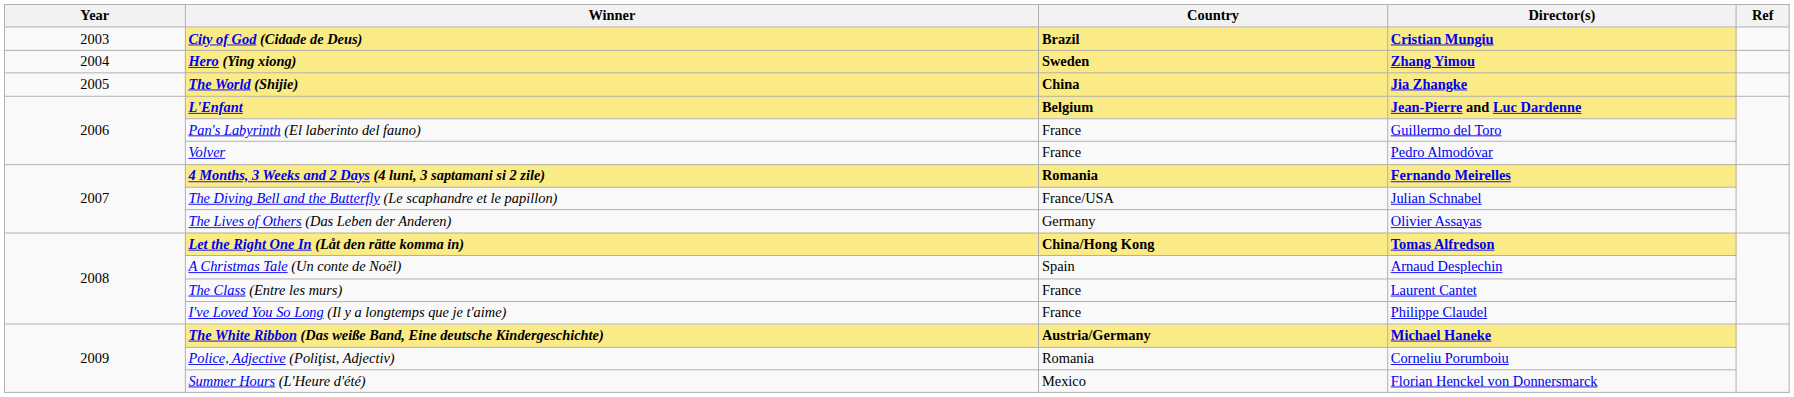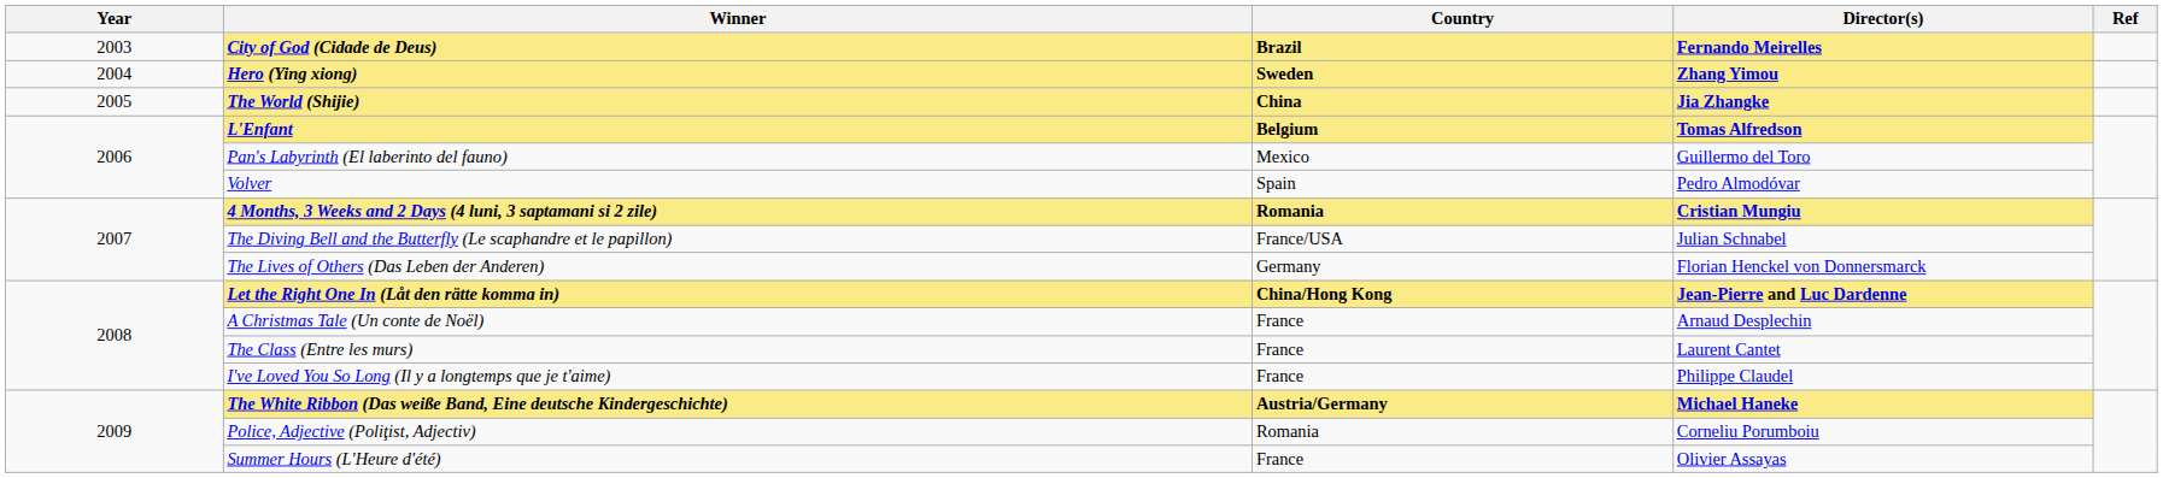 <table class="wikitable" width="100%" cellpadding="5">
 <tr>
 <th width="100">Year</th>
 <th width="500">Winner</th>
 <th width="200">Country</th>
 <th width="200">Director(s)</th>
 <th width="15">Ref</th>
 </tr>
 <tr>
 <td style="text-align:center;">2003</td>
 <td style="background:#FAEB86;"><strong><em><a href='#'>City of God</a> (Cidade de Deus)</em></strong></td>
 <td style="background:#FAEB86;"><strong>Brazil</strong></td>
-<td style="background:#FAEB86;"><strong><a href='#'>Cristian Mungiu</a></strong></td>
+<td style="background:#FAEB86;"><strong><a href='#'>Fernando Meirelles</a></strong></td>
 <td></td>
 </tr>
 <tr>
 <td style="text-align:center;">2004</td>
 <td style="background:#FAEB86;"><strong><em><a href='#'>Hero</a> (Ying xiong)</em></strong></td>
 <td style="background:#FAEB86;"><strong>Sweden</strong></td>
 <td style="background:#FAEB86;"><strong><a href='#'>Zhang Yimou</a></strong></td>
 <td></td>
 </tr>
 <tr>
 <td style="text-align:center;">2005</td>
 <td style="background:#FAEB86;"><strong><em><a href='#'>The World</a> (Shijie)</em></strong></td>
 <td style="background:#FAEB86;"><strong>China</strong></td>
 <td style="background:#FAEB86;"><strong><a href='#'>Jia Zhangke</a></strong></td>
 <td></td>
 </tr>
 <tr>
 <td rowspan="3" style="text-align:center;">2006</td>
 <td style="background:#FAEB86;"><strong><em><a href='#'>L'Enfant</a></em></strong></td>
 <td style="background:#FAEB86;"><strong>Belgium</strong></td>
-<td style="background:#FAEB86;"><strong><a href='#'>Jean-Pierre</a> and <a href='#'>Luc Dardenne</a></strong></td>
+<td style="background:#FAEB86;"><strong><a href='#'>Tomas Alfredson</a></strong></td>
 <td rowspan=3></td>
 </tr>
 <tr>
 <td><em><a href='#'>Pan's Labyrinth</a> (El laberinto del fauno)</em></td>
-<td>France</td>
+<td>Mexico</td>
 <td><a href='#'>Guillermo del Toro</a></td>
 </tr>
 <tr>
 <td><em><a href='#'>Volver</a></em></td>
-<td>France</td>
+<td>Spain</td>
 <td><a href='#'>Pedro Almodóvar</a></td>
 </tr>
 <tr>
 <td rowspan="3" style="text-align:center;">2007</td>
 <td style="background:#FAEB86;"><strong><em><a href='#'>4 Months, 3 Weeks and 2 Days</a> (4 luni, 3 saptamani si 2 zile)</em></strong></td>
 <td style="background:#FAEB86;"><strong>Romania</strong></td>
-<td style="background:#FAEB86;"><strong><a href='#'>Fernando Meirelles</a></strong></td>
+<td style="background:#FAEB86;"><strong><a href='#'>Cristian Mungiu</a></strong></td>
 <td rowspan=3></td>
 </tr>
 <tr>
 <td><em><a href='#'>The Diving Bell and the Butterfly</a> (Le scaphandre et le papillon)</em></td>
 <td>France/USA</td>
 <td><a href='#'>Julian Schnabel</a></td>
 </tr>
 <tr>
 <td><em><a href='#'>The Lives of Others</a> (Das Leben der Anderen)</em></td>
 <td>Germany</td>
-<td><a href='#'>Olivier Assayas</a></td>
+<td><a href='#'>Florian Henckel von Donnersmarck</a></td>
 </tr>
 <tr>
 <td rowspan="4" style="text-align:center;">2008</td>
 <td style="background:#FAEB86;"><strong><em><a href='#'>Let the Right One In</a> (Låt den rätte komma in)</em></strong></td>
 <td style="background:#FAEB86;"><strong>China/Hong Kong</strong></td>
-<td style="background:#FAEB86;"><strong><a href='#'>Tomas Alfredson</a></strong></td>
+<td style="background:#FAEB86;"><strong><a href='#'>Jean-Pierre</a> and <a href='#'>Luc Dardenne</a></strong></td>
 <td rowspan=4></td>
 </tr>
 <tr>
 <td><em><a href='#'>A Christmas Tale</a> (Un conte de Noël)</em></td>
-<td>Spain</td>
+<td>France</td>
 <td><a href='#'>Arnaud Desplechin</a></td>
 </tr>
 <tr>
 <td><em><a href='#'>The Class</a> (Entre les murs)</em></td>
 <td>France</td>
 <td><a href='#'>Laurent Cantet</a></td>
 </tr>
 <tr>
 <td><em><a href='#'>I've Loved You So Long</a> (Il y a longtemps que je t'aime)</em></td>
 <td>France</td>
 <td><a href='#'>Philippe Claudel</a></td>
 </tr>
 <tr>
 <td rowspan="3" style="text-align:center;">2009</td>
 <td style="background:#FAEB86;"><strong><em><a href='#'>The White Ribbon</a> (Das weiße Band, Eine deutsche Kindergeschichte)</em></strong></td>
 <td style="background:#FAEB86;"><strong>Austria/Germany</strong></td>
 <td style="background:#FAEB86;"><strong><a href='#'>Michael Haneke</a></strong></td>
 <td rowspan=3></td>
 </tr>
 <tr>
 <td><em><a href='#'>Police, Adjective</a> (Poliţist, Adjectiv)</em></td>
 <td>Romania</td>
 <td><a href='#'>Corneliu Porumboiu</a></td>
 </tr>
 <tr>
 <td><em><a href='#'>Summer Hours</a> (L'Heure d'été)</em></td>
-<td>Mexico</td>
-<td><a href='#'>Florian Henckel von Donnersmarck</a></td>
+<td>France</td>
+<td><a href='#'>Olivier Assayas</a></td>
 </tr>
 </table>
